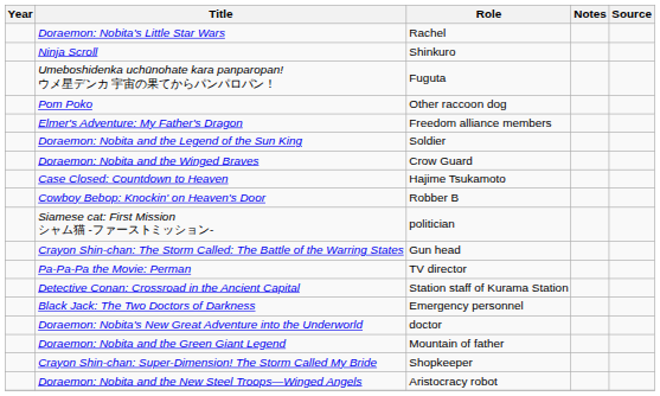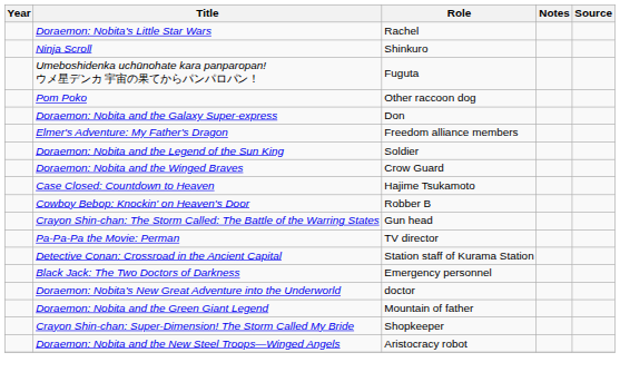 <table class="wikitable sortable plainrowheaders">
 <tr>
 <th>Year</th>
 <th>Title</th>
 <th>Role</th>
 <th class="unsortable">Notes</th>
 <th class="unsortable">Source</th>
 </tr>
 <tr>
 <td></td>
 <td><em><a href='#'>Doraemon: Nobita's Little Star Wars</a></em></td>
 <td>Rachel</td>
 <td></td>
 <td></td>
 </tr>
 <tr>
 <td></td>
 <td><em><a href='#'>Ninja Scroll</a></em></td>
 <td>Shinkuro</td>
 <td></td>
 <td></td>
 </tr>
 <tr>
 <td></td>
 <td><em>Umeboshidenka uchūnohate kara panparopan!</em><br>ウメ星デンカ 宇宙の果てからパンパロパン！</td>
 <td>Fuguta</td>
 <td></td>
 <td></td>
 </tr>
 <tr>
 <td></td>
 <td><em><a href='#'>Pom Poko</a></em></td>
 <td>Other raccoon dog</td>
 <td></td>
 <td></td>
 </tr>
 <tr>
 <td></td>
+<td><em><a href='#'>Doraemon: Nobita and the Galaxy Super-express</a></em></td>
+<td>Don</td>
+<td></td>
+<td></td>
+</tr>
+<tr>
+<td></td>
 <td><em><a href='#'>Elmer's Adventure: My Father's Dragon</a></em></td>
 <td>Freedom alliance members</td>
 <td></td>
 <td></td>
 </tr>
 <tr>
 <td></td>
 <td><em><a href='#'>Doraemon: Nobita and the Legend of the Sun King</a></em></td>
 <td>Soldier</td>
 <td></td>
 <td></td>
 </tr>
 <tr>
 <td></td>
 <td><em><a href='#'>Doraemon: Nobita and the Winged Braves</a></em></td>
 <td>Crow Guard</td>
 <td></td>
 <td></td>
 </tr>
 <tr>
 <td></td>
 <td><em><a href='#'>Case Closed: Countdown to Heaven</a></em></td>
 <td>Hajime Tsukamoto</td>
 <td></td>
 <td></td>
 </tr>
 <tr>
 <td></td>
 <td><em><a href='#'>Cowboy Bebop: Knockin' on Heaven's Door</a></em></td>
 <td>Robber B</td>
-<td></td>
-<td></td>
-</tr>
-<tr>
-<td></td>
-<td><em>Siamese cat: First Mission</em><br>シャム猫 -ファーストミッション-</td>
-<td>politician</td>
 <td></td>
 <td></td>
 </tr>
 <tr>
 <td></td>
 <td><em><a href='#'>Crayon Shin-chan: The Storm Called: The Battle of the Warring States</a></em></td>
 <td>Gun head</td>
 <td></td>
 <td></td>
 </tr>
 <tr>
 <td></td>
 <td><em><a href='#'>Pa-Pa-Pa the Movie: Perman</a></em></td>
 <td>TV director</td>
 <td></td>
 <td></td>
 </tr>
 <tr>
 <td></td>
 <td><em><a href='#'>Detective Conan: Crossroad in the Ancient Capital</a></em></td>
 <td>Station staff of Kurama Station</td>
 <td></td>
 <td></td>
 </tr>
 <tr>
 <td></td>
 <td><em><a href='#'>Black Jack: The Two Doctors of Darkness</a></em></td>
 <td>Emergency personnel</td>
 <td></td>
 <td></td>
 </tr>
 <tr>
 <td></td>
 <td><em><a href='#'>Doraemon: Nobita's New Great Adventure into the Underworld</a></em></td>
 <td>doctor</td>
 <td></td>
 <td></td>
 </tr>
 <tr>
 <td></td>
 <td><em><a href='#'>Doraemon: Nobita and the Green Giant Legend</a></em></td>
 <td>Mountain of father</td>
 <td></td>
 <td></td>
 </tr>
 <tr>
 <td></td>
 <td><em><a href='#'>Crayon Shin-chan: Super-Dimension! The Storm Called My Bride</a></em></td>
 <td>Shopkeeper</td>
 <td></td>
 <td></td>
 </tr>
 <tr>
 <td></td>
 <td><em><a href='#'>Doraemon: Nobita and the New Steel Troops—Winged Angels</a></em></td>
 <td>Aristocracy robot</td>
 <td></td>
 <td></td>
 </tr>
 <tr>
 </tr>
 </table>
